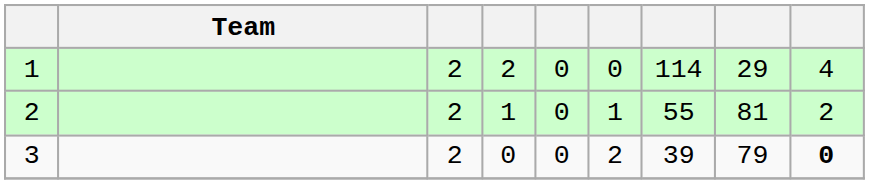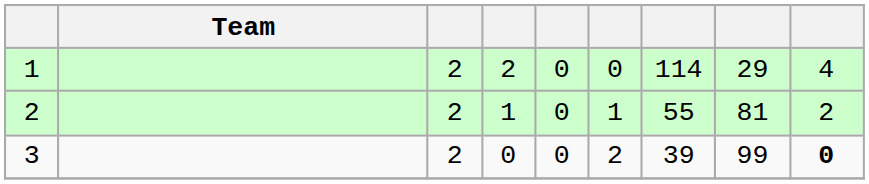 <table class=wikitable style=text-align:center>
 <tr>
 <th width=20 abbr=Position></th>
 <th width=175>Team</th>
 <th width=20 abbr=Played></th>
 <th width=20 abbr=Won></th>
 <th width=20 abbr=Drawn></th>
 <th width=20 abbr=Lost></th>
 <th width=30 abbr=Goal for></th>
 <th width=30 abbr=Goal against></th>
 <th width=30 abbr=Points></th>
 </tr>
 <tr bgcolor=#CCFFCC>
 <td>1</td>
 <td align=left></td>
 <td>2</td>
 <td>2</td>
 <td>0</td>
 <td>0</td>
 <td>114</td>
 <td>29</td>
 <td>4</td>
 </tr>
 <tr bgcolor=#CCFFCC>
 <td>2</td>
 <td align=left></td>
 <td>2</td>
 <td>1</td>
 <td>0</td>
 <td>1</td>
 <td>55</td>
 <td>81</td>
 <td>2</td>
 </tr>
 <tr>
 <td>3</td>
 <td align=left></td>
 <td>2</td>
 <td>0</td>
 <td>0</td>
 <td>2</td>
 <td>39</td>
-<td>79</td>
+<td>99</td>
 <td><strong>0</strong></td>
 </tr>
 <tr>
 </tr>
 </table>
